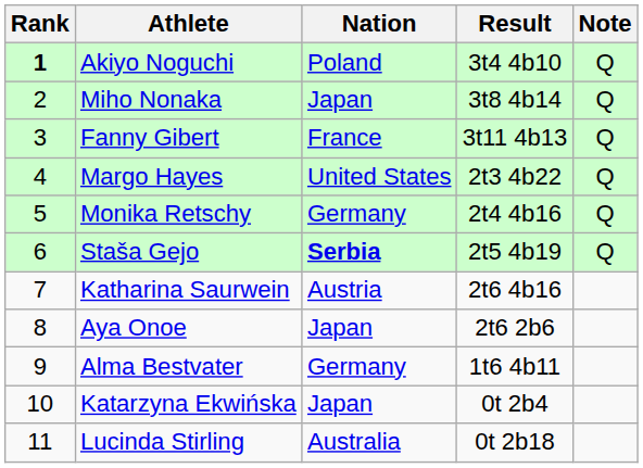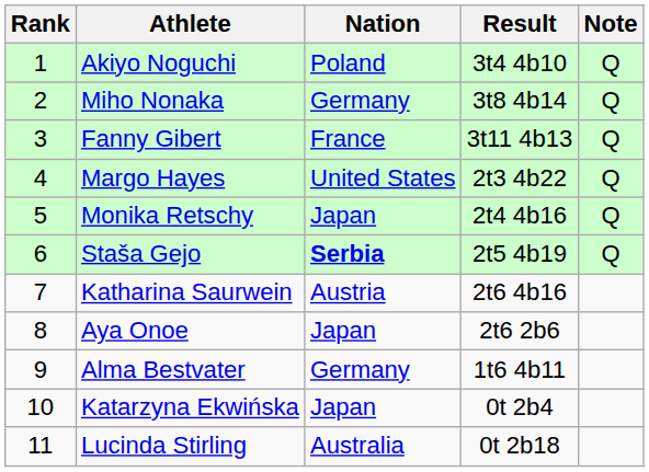 <table class="wikitable sortable" style="text-align:center">
 <tr>
 <th>Rank</th>
 <th>Athlete</th>
 <th>Nation</th>
 <th>Result</th>
 <th>Note</th>
 </tr>
 <tr bgcolor=ccffcc>
-<td><strong>1</strong></td>
+<td>1</td>
 <td align=left><a href='#'>Akiyo Noguchi</a></td>
 <td align=left> <a href='#'>Poland</a></td>
 <td>3t4 4b10</td>
 <td>Q</td>
 </tr>
 <tr bgcolor=ccffcc>
 <td>2</td>
 <td align=left><a href='#'>Miho Nonaka</a></td>
-<td align=left> <a href='#'>Japan</a></td>
+<td align=left> <a href='#'>Germany</a></td>
 <td>3t8 4b14</td>
 <td>Q</td>
 </tr>
 <tr bgcolor=ccffcc>
 <td>3</td>
 <td align=left><a href='#'>Fanny Gibert</a></td>
 <td align=left> <a href='#'>France</a></td>
 <td>3t11 4b13</td>
 <td>Q</td>
 </tr>
 <tr bgcolor=ccffcc>
 <td>4</td>
 <td align=left><a href='#'>Margo Hayes</a></td>
 <td align=left> <a href='#'>United States</a></td>
 <td>2t3 4b22</td>
 <td>Q</td>
 </tr>
 <tr bgcolor=ccffcc>
 <td>5</td>
 <td align=left><a href='#'>Monika Retschy</a></td>
-<td align=left> <a href='#'>Germany</a></td>
+<td align=left> <a href='#'>Japan</a></td>
 <td>2t4 4b16</td>
 <td>Q</td>
 </tr>
 <tr bgcolor=ccffcc>
 <td>6</td>
 <td align=left><a href='#'>Staša Gejo</a></td>
 <td align=left><strong> <a href='#'>Serbia</a></strong></td>
 <td>2t5 4b19</td>
 <td>Q</td>
 </tr>
 <tr>
 <td>7</td>
 <td align=left><a href='#'>Katharina Saurwein</a></td>
 <td align=left> <a href='#'>Austria</a></td>
 <td>2t6 4b16</td>
 <td></td>
 </tr>
 <tr>
 <td>8</td>
 <td align=left><a href='#'>Aya Onoe</a></td>
 <td align=left> <a href='#'>Japan</a></td>
 <td>2t6 2b6</td>
 <td></td>
 </tr>
 <tr>
 <td>9</td>
 <td align=left><a href='#'>Alma Bestvater</a></td>
 <td align=left> <a href='#'>Germany</a></td>
 <td>1t6 4b11</td>
 <td></td>
 </tr>
 <tr>
 <td>10</td>
 <td align=left><a href='#'>Katarzyna Ekwińska</a></td>
 <td align=left> <a href='#'>Japan</a></td>
 <td>0t 2b4</td>
 <td></td>
 </tr>
 <tr>
 <td>11</td>
 <td align=left><a href='#'>Lucinda Stirling</a></td>
 <td align=left> <a href='#'>Australia</a></td>
 <td>0t 2b18</td>
 <td></td>
 </tr>
 </table>
